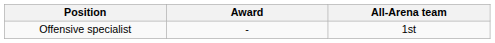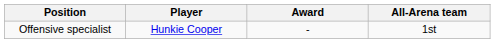 <table class="wikitable sortable">
 <tr>
 <th bgcolor="#DDDDFF" width="20%">Position</th>
+<th bgcolor="#DDDDFF" width="20%">Player</th>
 <th bgcolor="#DDDDFF" width="20%">Award</th>
 <th bgcolor="#DDDDFF" width="20%">All-Arena team</th>
 </tr>
 <tr align="center">
 <td>Offensive specialist</td>
+<td><a href='#'>Hunkie Cooper</a></td>
 <td>-</td>
 <td>1st</td>
 </tr>
 </table>
